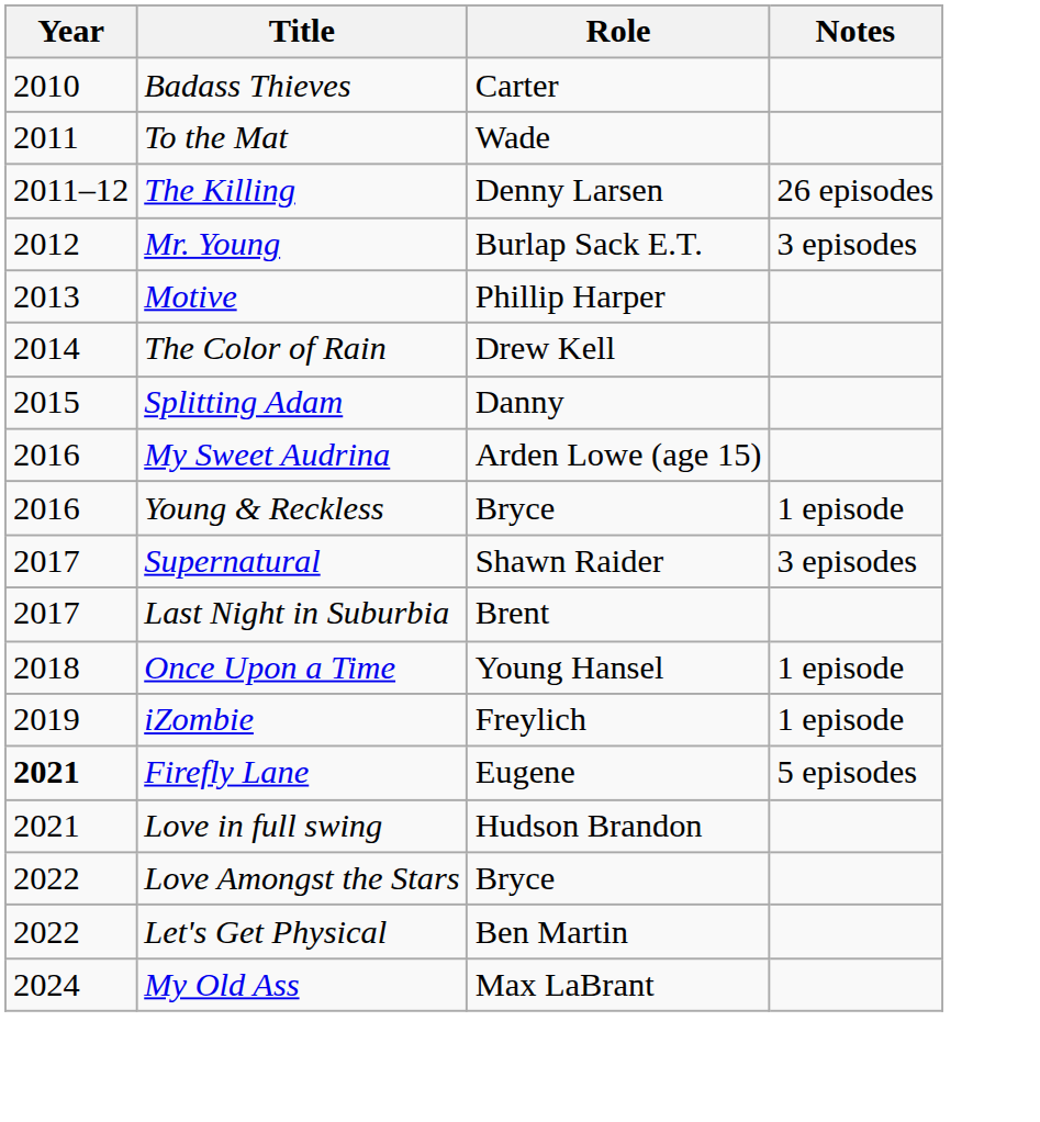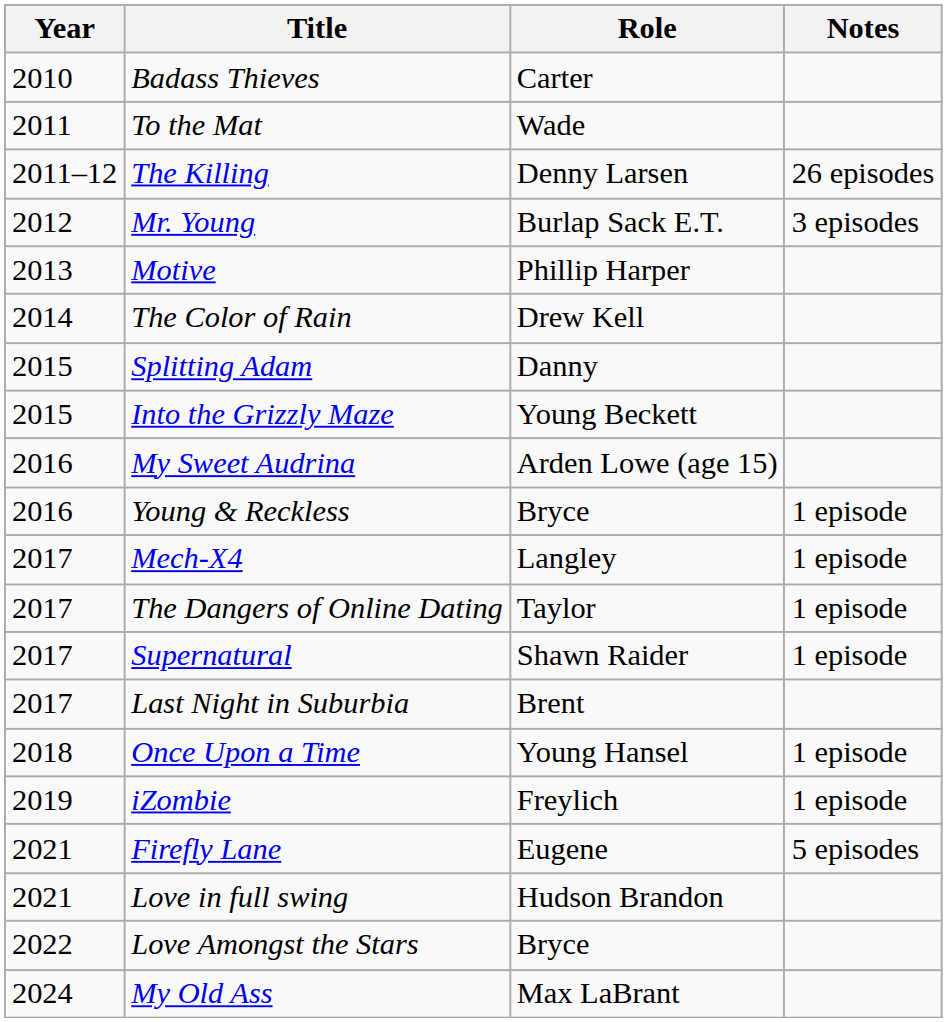 <table class="wikitable sortable">
 <tr>
 <th>Year</th>
 <th>Title</th>
 <th>Role</th>
 <th class="unsortable">Notes</th>
 </tr>
 <tr>
 <td>2010</td>
 <td><em>Badass Thieves</em></td>
 <td>Carter</td>
 <td></td>
 </tr>
 <tr>
 <td>2011</td>
 <td><em>To the Mat</em></td>
 <td>Wade</td>
 <td></td>
 </tr>
 <tr>
 <td>2011–12</td>
 <td><em><a href='#'>The Killing</a></em></td>
 <td>Denny Larsen</td>
 <td>26 episodes</td>
 </tr>
 <tr>
 <td>2012</td>
 <td><em><a href='#'>Mr. Young</a></em></td>
 <td>Burlap Sack E.T.</td>
 <td>3 episodes</td>
 </tr>
 <tr>
 <td>2013</td>
 <td><em><a href='#'>Motive</a></em></td>
 <td>Phillip Harper</td>
 <td></td>
 </tr>
 <tr>
 <td>2014</td>
 <td><em>The Color of Rain</em></td>
 <td>Drew Kell</td>
 <td></td>
 </tr>
 <tr>
 <td>2015</td>
 <td><em><a href='#'>Splitting Adam</a></em></td>
 <td>Danny</td>
 <td></td>
 </tr>
 <tr>
+<td>2015</td>
+<td><em><a href='#'>Into the Grizzly Maze</a></em></td>
+<td>Young Beckett</td>
+<td></td>
+</tr>
+<tr>
 <td>2016</td>
 <td><em><a href='#'>My Sweet Audrina</a></em></td>
 <td>Arden Lowe (age 15)</td>
 <td></td>
 </tr>
 <tr>
 <td>2016</td>
 <td><em>Young & Reckless</em></td>
 <td>Bryce</td>
 <td>1 episode</td>
 </tr>
 <tr>
 <td>2017</td>
+<td><em><a href='#'>Mech-X4</a></em></td>
+<td>Langley</td>
+<td>1 episode</td>
+</tr>
+<tr>
+<td>2017</td>
+<td><em>The Dangers of Online Dating</em></td>
+<td>Taylor</td>
+<td>1 episode</td>
+</tr>
+<tr>
+<td>2017</td>
 <td><em><a href='#'>Supernatural</a></em></td>
 <td>Shawn Raider</td>
-<td>3 episodes</td>
+<td>1 episode</td>
 </tr>
 <tr>
 <td>2017</td>
 <td><em>Last Night in Suburbia</em></td>
 <td>Brent</td>
 <td></td>
 </tr>
 <tr>
 <td>2018</td>
 <td><em><a href='#'>Once Upon a Time</a></em></td>
 <td>Young Hansel</td>
 <td>1 episode</td>
 </tr>
 <tr>
 <td>2019</td>
 <td><em><a href='#'>iZombie</a></em></td>
 <td>Freylich</td>
 <td>1 episode</td>
 </tr>
 <tr>
-<td><strong>2021</strong></td>
+<td>2021</td>
 <td><em><a href='#'>Firefly Lane</a></em></td>
 <td>Eugene</td>
 <td>5 episodes</td>
 </tr>
 <tr>
 <td>2021</td>
 <td><em>Love in full swing</em></td>
 <td>Hudson Brandon</td>
 <td></td>
 </tr>
 <tr>
 <td>2022</td>
 <td><em>Love Amongst the Stars</em></td>
 <td>Bryce</td>
 <td></td>
 </tr>
 <tr>
-<td>2022</td>
-<td><em>Let's Get Physical</em></td>
-<td>Ben Martin</td>
-<td></td>
-</tr>
-<tr>
 <td>2024</td>
 <td><em><a href='#'>My Old Ass</a></em></td>
 <td>Max LaBrant</td>
 <td></td>
 </tr>
 </table>
